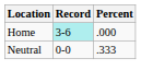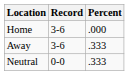 <table class="wikitable">
 <tr>
 <th>Location</th>
 <th>Record</th>
 <th>Percent</th>
 </tr>
 <tr>
 <td>Home</td>
-<td style="background: paleturquoise;">3-6</td>
+<td>3-6</td>
 <td>.000</td>
+</tr>
+<tr>
+<td>Away</td>
+<td>3-6</td>
+<td>.333</td>
 </tr>
 <tr>
 <td>Neutral</td>
 <td>0-0</td>
 <td>.333</td>
 </tr>
 </table>
